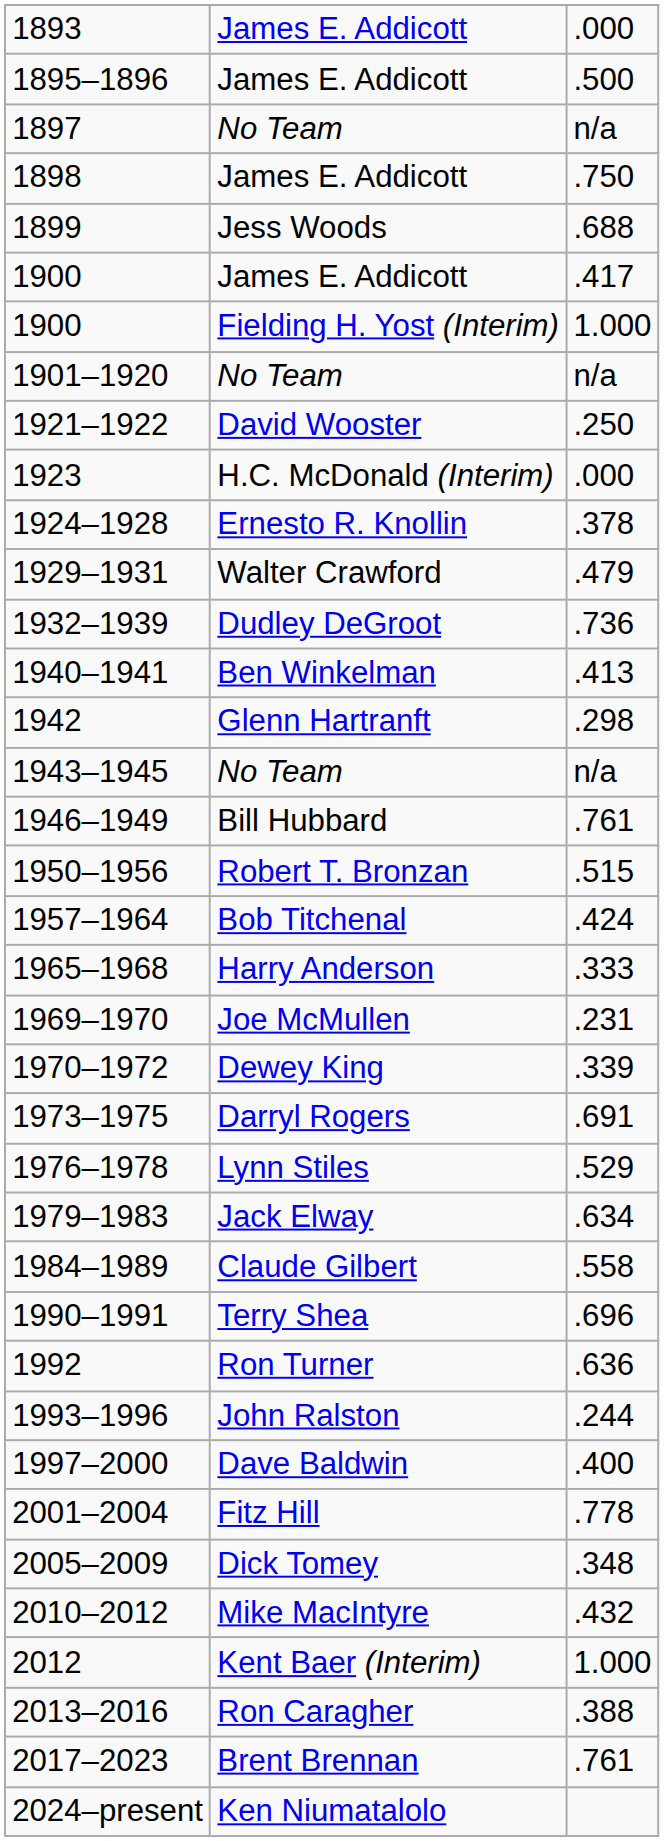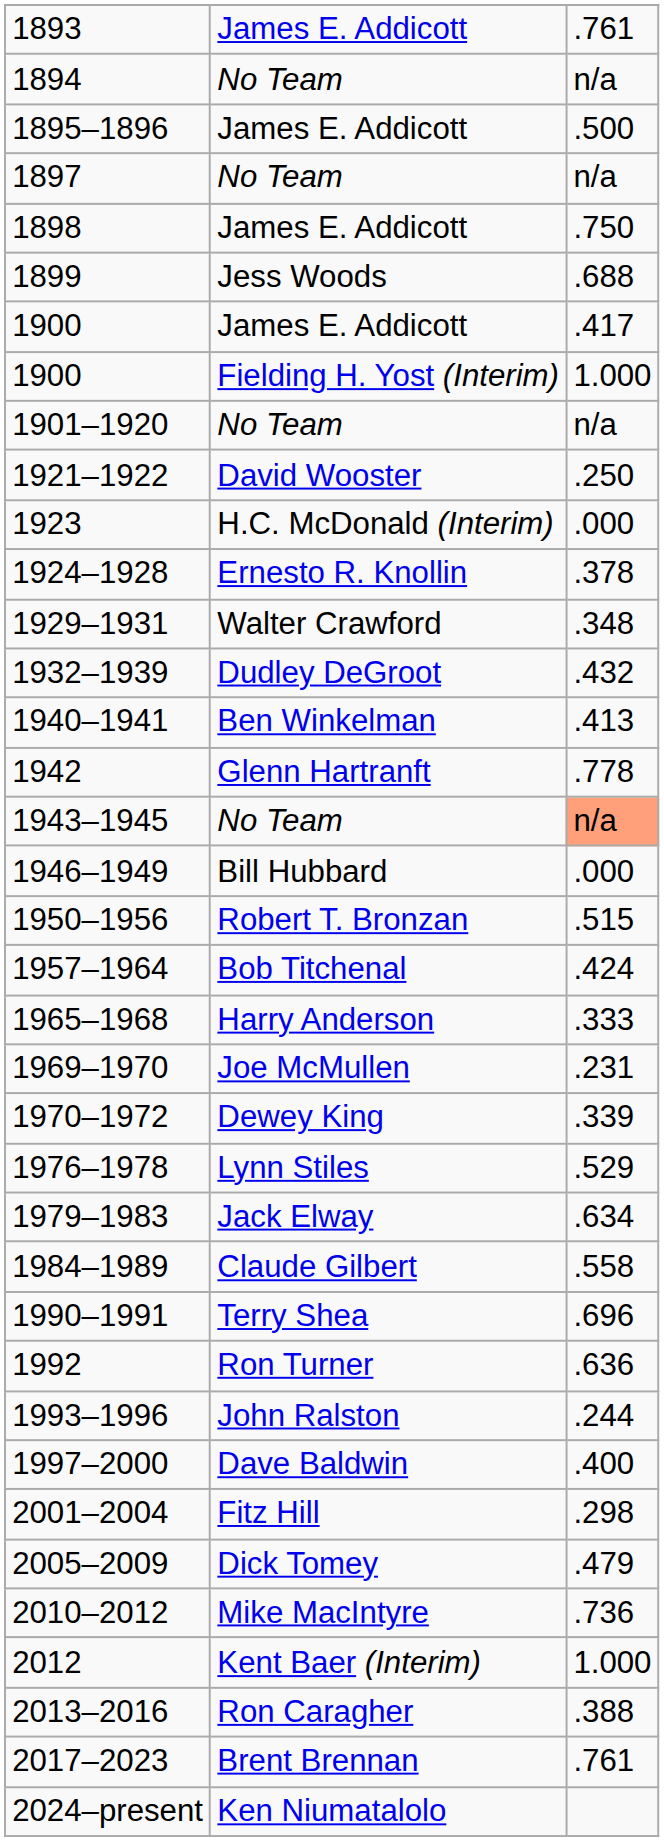 <table class="wikitable" style="text-align:left;">
 <tr>
 </tr>
 <tr>
 <td>1893</td>
 <td><a href='#'>James E. Addicott</a></td>
-<td>.000</td>
+<td>.761</td>
+</tr>
+<tr>
+<td>1894</td>
+<td><em>No Team</em></td>
+<td>n/a</td>
 </tr>
 <tr>
 <td>1895–1896</td>
 <td>James E. Addicott</td>
 <td>.500</td>
 </tr>
 <tr>
 <td>1897</td>
 <td><em>No Team</em></td>
 <td>n/a</td>
 </tr>
 <tr>
 <td>1898</td>
 <td>James E. Addicott</td>
 <td>.750</td>
 </tr>
 <tr>
 <td>1899</td>
 <td>Jess Woods</td>
 <td>.688</td>
 </tr>
 <tr>
 <td>1900</td>
 <td>James E. Addicott</td>
 <td>.417</td>
 </tr>
 <tr>
 <td>1900</td>
 <td><a href='#'>Fielding H. Yost</a> <em>(Interim)</em></td>
 <td>1.000</td>
 </tr>
 <tr>
 <td>1901–1920</td>
 <td><em>No Team</em></td>
 <td>n/a</td>
 </tr>
 <tr>
 <td>1921–1922</td>
 <td><a href='#'>David Wooster</a></td>
 <td>.250</td>
 </tr>
 <tr>
 <td>1923</td>
 <td>H.C. McDonald <em>(Interim)</em></td>
 <td>.000</td>
 </tr>
 <tr>
 <td>1924–1928</td>
 <td><a href='#'>Ernesto R. Knollin</a></td>
 <td>.378</td>
 </tr>
 <tr>
 <td>1929–1931</td>
 <td>Walter Crawford</td>
-<td>.479</td>
+<td>.348</td>
 </tr>
 <tr>
 <td>1932–1939</td>
 <td><a href='#'>Dudley DeGroot</a></td>
-<td>.736</td>
+<td>.432</td>
 </tr>
 <tr>
 <td>1940–1941</td>
 <td><a href='#'>Ben Winkelman</a></td>
 <td>.413</td>
 </tr>
 <tr>
 <td>1942</td>
 <td><a href='#'>Glenn Hartranft</a></td>
-<td>.298</td>
+<td>.778</td>
 </tr>
 <tr>
 <td>1943–1945</td>
 <td><em>No Team</em></td>
-<td>n/a</td>
+<td style="background: lightsalmon;">n/a</td>
 </tr>
 <tr>
 <td>1946–1949</td>
 <td>Bill Hubbard</td>
-<td>.761</td>
+<td>.000</td>
 </tr>
 <tr>
 <td>1950–1956</td>
 <td><a href='#'>Robert T. Bronzan</a></td>
 <td>.515</td>
 </tr>
 <tr>
 <td>1957–1964</td>
 <td><a href='#'>Bob Titchenal</a></td>
 <td>.424</td>
 </tr>
 <tr>
 <td>1965–1968</td>
 <td><a href='#'>Harry Anderson</a></td>
 <td>.333</td>
 </tr>
 <tr>
 <td>1969–1970</td>
 <td><a href='#'>Joe McMullen</a></td>
 <td>.231</td>
 </tr>
 <tr>
 <td>1970–1972</td>
 <td><a href='#'>Dewey King</a></td>
 <td>.339</td>
-</tr>
-<tr>
-<td>1973–1975</td>
-<td><a href='#'>Darryl Rogers</a></td>
-<td>.691</td>
 </tr>
 <tr>
 <td>1976–1978</td>
 <td><a href='#'>Lynn Stiles</a></td>
 <td>.529</td>
 </tr>
 <tr>
 <td>1979–1983</td>
 <td><a href='#'>Jack Elway</a></td>
 <td>.634</td>
 </tr>
 <tr>
 <td>1984–1989</td>
 <td><a href='#'>Claude Gilbert</a></td>
 <td>.558</td>
 </tr>
 <tr>
 <td>1990–1991</td>
 <td><a href='#'>Terry Shea</a></td>
 <td>.696</td>
 </tr>
 <tr>
 <td>1992</td>
 <td><a href='#'>Ron Turner</a></td>
 <td>.636</td>
 </tr>
 <tr>
 <td>1993–1996</td>
 <td><a href='#'>John Ralston</a></td>
 <td>.244</td>
 </tr>
 <tr>
 <td>1997–2000</td>
 <td><a href='#'>Dave Baldwin</a></td>
 <td>.400</td>
 </tr>
 <tr>
 <td>2001–2004</td>
 <td><a href='#'>Fitz Hill</a></td>
-<td>.778</td>
+<td>.298</td>
 </tr>
 <tr>
 <td>2005–2009</td>
 <td><a href='#'>Dick Tomey</a></td>
-<td>.348</td>
+<td>.479</td>
 </tr>
 <tr>
 <td>2010–2012</td>
 <td><a href='#'>Mike MacIntyre</a></td>
-<td>.432</td>
+<td>.736</td>
 </tr>
 <tr>
 <td>2012</td>
 <td><a href='#'>Kent Baer</a> <em>(Interim)</em></td>
 <td>1.000</td>
 </tr>
 <tr>
 <td>2013–2016</td>
 <td><a href='#'>Ron Caragher</a></td>
 <td>.388</td>
 </tr>
 <tr>
 <td>2017–2023</td>
 <td><a href='#'>Brent Brennan</a></td>
 <td>.761</td>
 </tr>
 <tr>
 <td>2024–present</td>
 <td><a href='#'>Ken Niumatalolo</a></td>
 <td></td>
 </tr>
 </table>
